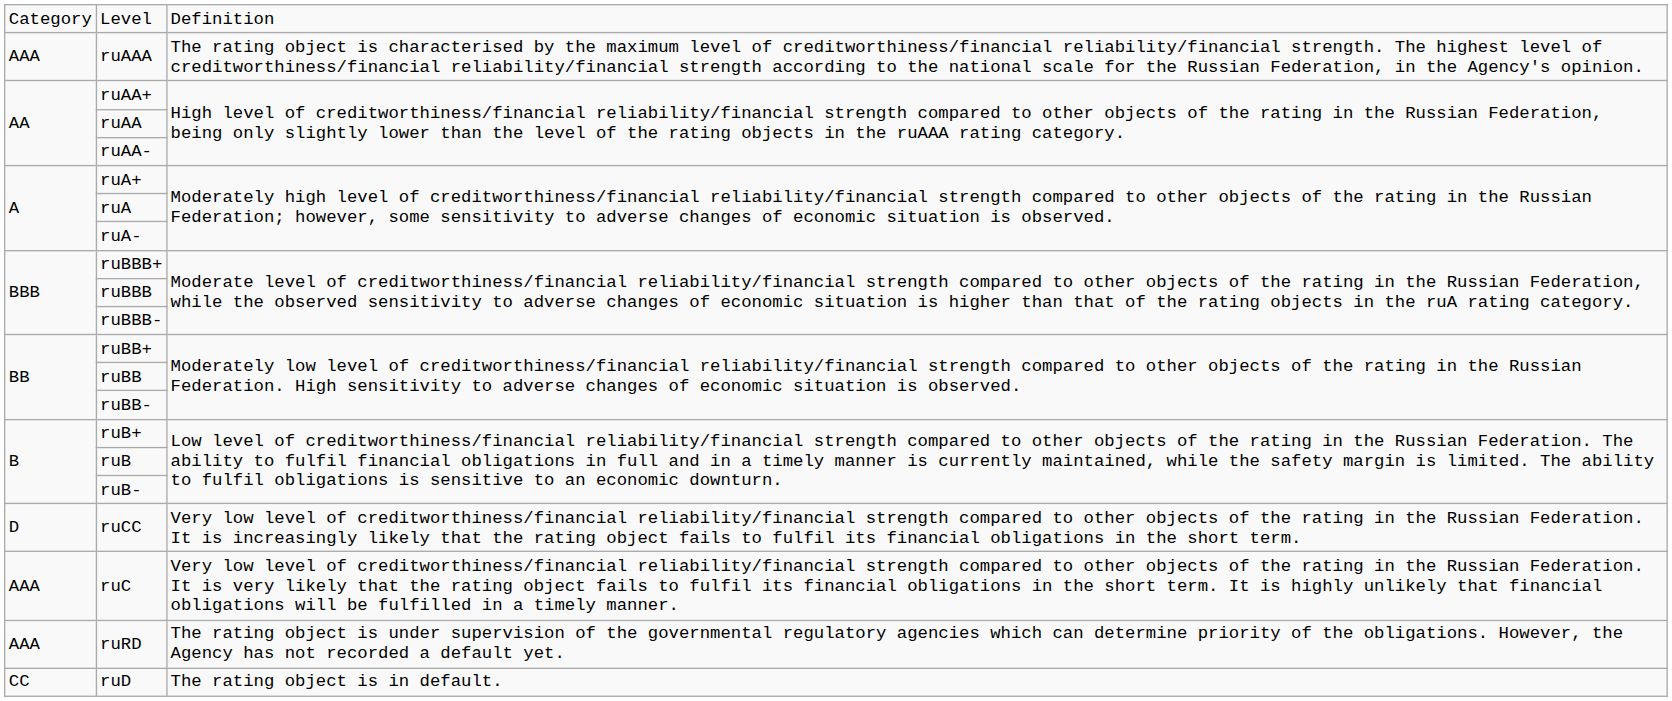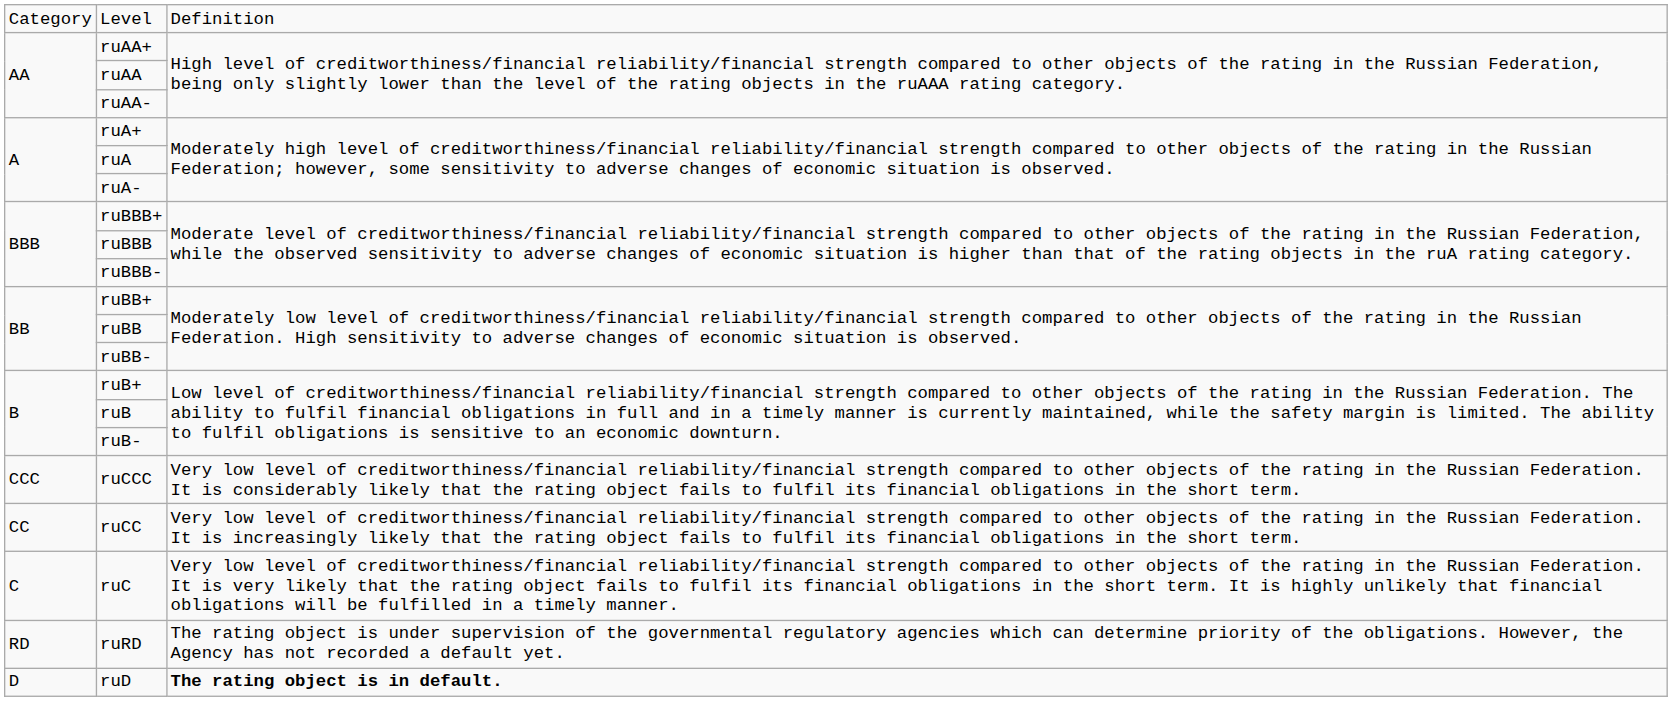 <table class="wikitable">
 <tr>
 <td>Category</td>
 <td>Level</td>
 <td>Definition</td>
-</tr>
-<tr>
-<td>AAA</td>
-<td>ruAAA</td>
-<td>The  rating object is characterised by the maximum level of  creditworthiness/financial reliability/financial strength. The highest level  of creditworthiness/financial reliability/financial strength according to the  national scale for the Russian Federation, in the Agency's opinion.</td>
 </tr>
 <tr>
 <td rowspan="3">AA</td>
 <td>ruAA+</td>
 <td rowspan="3">High  level of creditworthiness/financial reliability/financial strength compared  to other objects of the rating in the Russian Federation, being only slightly  lower than the level of the rating objects in the ruAAA rating category.</td>
 </tr>
 <tr>
 <td>ruAA</td>
 </tr>
 <tr>
 <td>ruAA-</td>
 </tr>
 <tr>
 <td rowspan="3">A</td>
 <td>ruA+</td>
 <td rowspan="3">Moderately  high level of creditworthiness/financial reliability/financial strength  compared to other objects of the rating in the Russian Federation; however,  some sensitivity to adverse changes of economic situation is observed.</td>
 </tr>
 <tr>
 <td>ruA</td>
 </tr>
 <tr>
 <td>ruA-</td>
 </tr>
 <tr>
 <td rowspan="3">BBB</td>
 <td>ruBBB+</td>
 <td rowspan="3">Moderate  level of creditworthiness/financial reliability/financial strength compared  to other objects of the rating in the Russian Federation, while the observed  sensitivity to adverse changes of economic situation is higher than that of  the rating objects in the ruA rating category.</td>
 </tr>
 <tr>
 <td>ruBBB</td>
 </tr>
 <tr>
 <td>ruBBB-</td>
 </tr>
 <tr>
 <td rowspan="3">BB</td>
 <td>ruBB+</td>
 <td rowspan="3">Moderately  low level of creditworthiness/financial reliability/financial strength  compared to other objects of the rating in the Russian Federation. High  sensitivity to adverse changes of economic situation is observed.</td>
 </tr>
 <tr>
 <td>ruBB</td>
 </tr>
 <tr>
 <td>ruBB-</td>
 </tr>
 <tr>
 <td rowspan="3">B</td>
 <td>ruB+</td>
 <td rowspan="3">Low level  of creditworthiness/financial reliability/financial strength compared to  other objects of the rating in the Russian Federation. The ability to fulfil  financial obligations in full and in a timely manner is currently maintained,  while the safety margin is limited. The ability to fulfil obligations is  sensitive to an economic downturn.</td>
 </tr>
 <tr>
 <td>ruB</td>
 </tr>
 <tr>
 <td>ruB-</td>
 </tr>
 <tr>
-<td>D</td>
+<td>CCC</td>
+<td>ruCCC</td>
+<td>Very low  level of creditworthiness/financial reliability/financial strength compared  to other objects of the rating in the Russian Federation. It is considerably  likely that the rating object fails to fulfil its financial obligations in  the short term.</td>
+</tr>
+<tr>
+<td>CC</td>
 <td>ruCC</td>
 <td>Very low  level of creditworthiness/financial reliability/financial strength compared  to other objects of the rating in the Russian Federation. It is increasingly  likely that the rating object fails to fulfil its financial obligations in  the short term.</td>
 </tr>
 <tr>
-<td>AAA</td>
+<td>C</td>
 <td>ruC</td>
 <td>Very low  level of creditworthiness/financial reliability/financial strength compared  to other objects of the rating in the Russian Federation. It is very likely  that the rating object fails to fulfil its financial obligations in the short  term. It is highly unlikely that financial obligations will be fulfilled in a  timely manner.</td>
 </tr>
 <tr>
-<td>AAA</td>
+<td>RD</td>
 <td>ruRD</td>
 <td>The  rating object is under supervision of the governmental regulatory agencies  which can determine priority of the obligations. However, the Agency  has not recorded a default yet.</td>
 </tr>
 <tr>
-<td>CC</td>
+<td>D</td>
 <td>ruD</td>
-<td>The  rating object is in default.</td>
+<td><strong>The  rating object is in default.</strong></td>
 </tr>
 </table>
